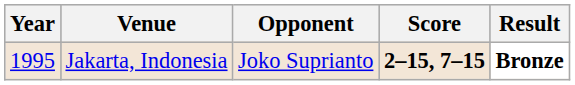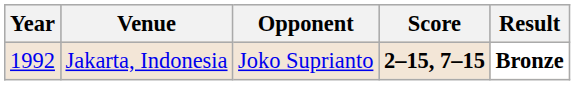 <table class="sortable wikitable" style="font-size: 90%;">
 <tr>
 <th>Year</th>
 <th>Venue</th>
 <th>Opponent</th>
 <th>Score</th>
 <th>Result</th>
 </tr>
 <tr style="background:#F3E6D7">
-<td align="center"><a href='#'>1995</a></td>
+<td align="center"><a href='#'>1992</a></td>
 <td align="left"><a href='#'>Jakarta, Indonesia</a></td>
 <td align="left"> <a href='#'>Joko Suprianto</a></td>
 <td align="left"><strong>2–15, 7–15</strong></td>
 <td style="text-align:left; background:white"> <strong>Bronze</strong></td>
 </tr>
 </table>
